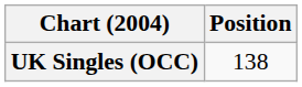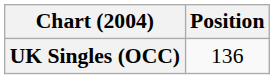 <table class="wikitable plainrowheaders" style="text-align:center">
 <tr>
 <th scope="col">Chart (2004)</th>
 <th scope="col">Position</th>
 </tr>
 <tr>
 <th scope="row">UK Singles (OCC)</th>
-<td>138</td>
+<td>136</td>
 </tr>
 </table>
